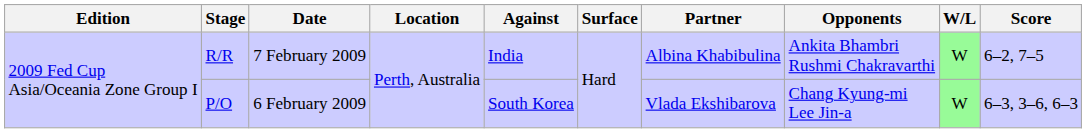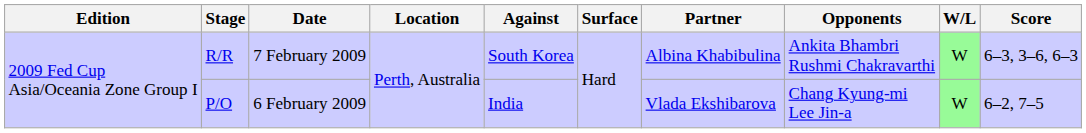 <table class=wikitable style=font-size:97%>
 <tr>
 <th>Edition</th>
 <th>Stage</th>
 <th>Date</th>
 <th>Location</th>
 <th>Against</th>
 <th>Surface</th>
 <th>Partner</th>
 <th>Opponents</th>
 <th>W/L</th>
 <th>Score</th>
 </tr>
 <tr style="background:#ccf;">
 <td rowspan="2"><a href='#'>2009 Fed Cup</a> <br> Asia/Oceania Zone Group I</td>
 <td><a href='#'>R/R</a></td>
 <td>7 February 2009</td>
 <td rowspan="2"><a href='#'>Perth</a>, Australia</td>
-<td> <a href='#'>India</a></td>
+<td> <a href='#'>South Korea</a></td>
 <td rowspan="2">Hard</td>
 <td> <a href='#'>Albina Khabibulina</a></td>
 <td> <a href='#'>Ankita Bhambri</a> <br>  <a href='#'>Rushmi Chakravarthi</a></td>
 <td style="text-align:center; background:#98fb98;">W</td>
-<td>6–2, 7–5</td>
+<td>6–3, 3–6, 6–3</td>
 </tr>
 <tr style="background:#ccf;">
 <td><a href='#'>P/O</a></td>
 <td>6 February 2009</td>
-<td> <a href='#'>South Korea</a></td>
+<td> <a href='#'>India</a></td>
 <td> <a href='#'>Vlada Ekshibarova</a></td>
 <td> <a href='#'>Chang Kyung-mi</a> <br>  <a href='#'>Lee Jin-a</a></td>
 <td style="text-align:center; background:#98fb98;">W</td>
-<td>6–3, 3–6, 6–3</td>
+<td>6–2, 7–5</td>
 </tr>
 </table>
